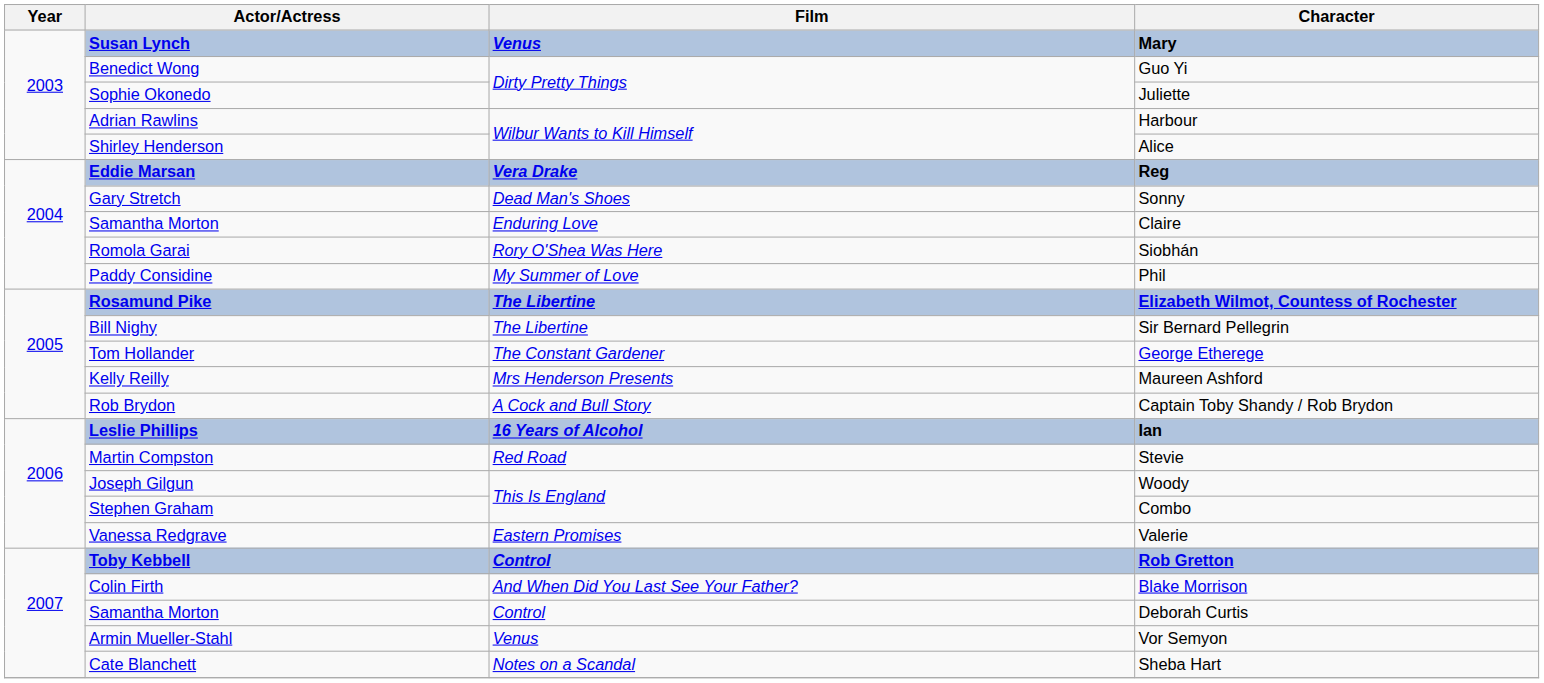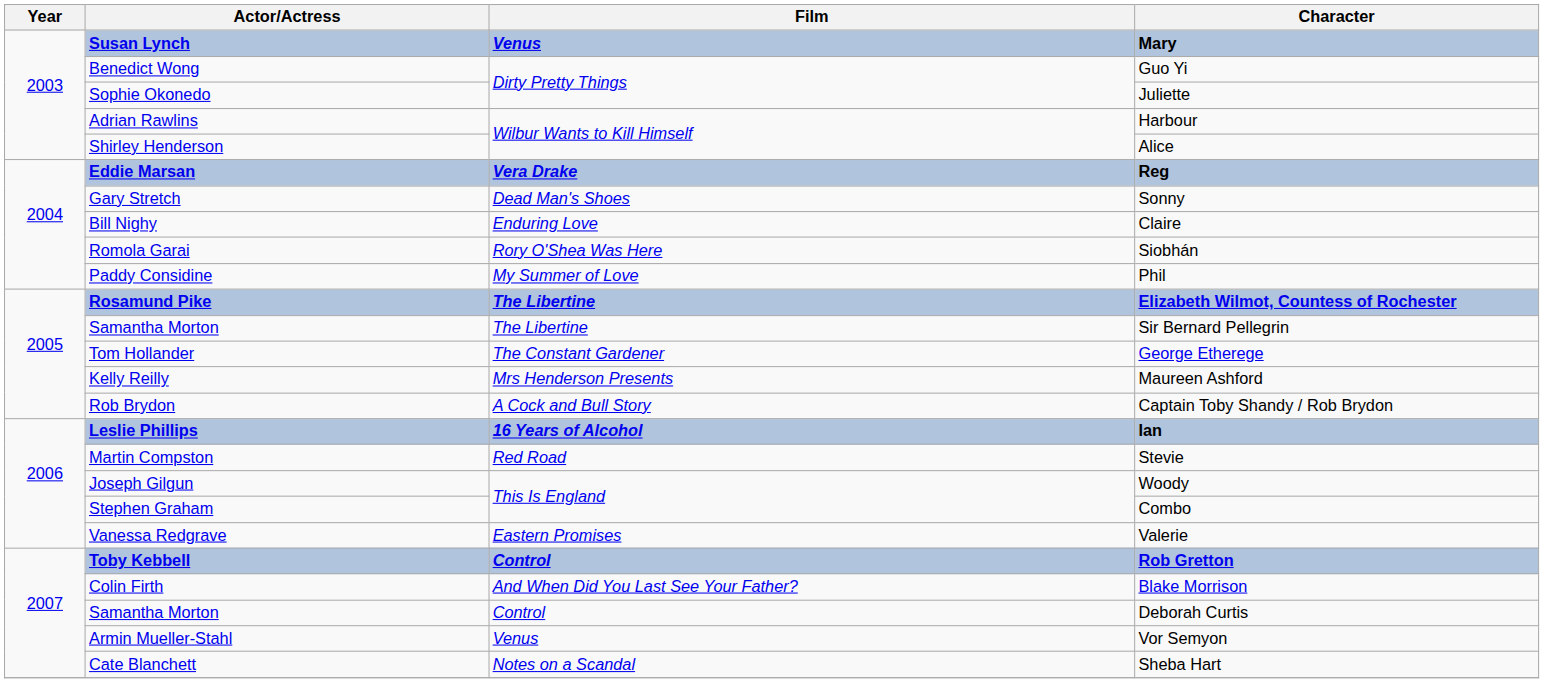 <table class="wikitable" width="95%" cellpadding="5">
 <tr>
 <th width="5%">Year</th>
 <th width="25%">Actor/Actress</th>
 <th width="40%">Film</th>
 <th width="25%">Character</th>
 </tr>
 <tr>
 <td rowspan="5" style="text-align:center;"><a href='#'>2003</a><br><br></td>
 <td style="background:#B0C4DE"><strong><a href='#'>Susan Lynch</a></strong></td>
 <td style="background:#B0C4DE"><strong><em><a href='#'>Venus</a></em></strong></td>
 <td style="background:#B0C4DE"><strong>Mary</strong></td>
 </tr>
 <tr>
 <td><a href='#'>Benedict Wong</a></td>
 <td rowspan="2"><em><a href='#'>Dirty Pretty Things</a></em></td>
 <td>Guo Yi</td>
 </tr>
 <tr>
 <td><a href='#'>Sophie Okonedo</a></td>
 <td>Juliette</td>
 </tr>
 <tr>
 <td><a href='#'>Adrian Rawlins</a></td>
 <td rowspan="2"><em><a href='#'>Wilbur Wants to Kill Himself</a></em></td>
 <td>Harbour</td>
 </tr>
 <tr>
 <td><a href='#'>Shirley Henderson</a></td>
 <td>Alice</td>
 </tr>
 <tr>
 <td rowspan="5" style="text-align:center;"><a href='#'>2004</a><br><br></td>
 <td style="background:#B0C4DE"><strong><a href='#'>Eddie Marsan</a></strong></td>
 <td style="background:#B0C4DE"><strong><em><a href='#'>Vera Drake</a></em></strong></td>
 <td style="background:#B0C4DE"><strong>Reg</strong></td>
 </tr>
 <tr>
 <td><a href='#'>Gary Stretch</a></td>
 <td><em><a href='#'>Dead Man's Shoes</a></em></td>
 <td>Sonny</td>
 </tr>
 <tr>
-<td><a href='#'>Samantha Morton</a></td>
+<td><a href='#'>Bill Nighy</a></td>
 <td><em><a href='#'>Enduring Love</a></em></td>
 <td>Claire</td>
 </tr>
 <tr>
 <td><a href='#'>Romola Garai</a></td>
 <td><em><a href='#'>Rory O'Shea Was Here</a></em></td>
 <td>Siobhán</td>
 </tr>
 <tr>
 <td><a href='#'>Paddy Considine</a></td>
 <td><em><a href='#'>My Summer of Love</a></em></td>
 <td>Phil</td>
 </tr>
 <tr>
 <td rowspan="5" style="text-align:center;"><a href='#'>2005</a><br><br></td>
 <td style="background:#B0C4DE"><strong><a href='#'>Rosamund Pike</a></strong></td>
 <td style="background:#B0C4DE"><strong><em><a href='#'>The Libertine</a></em></strong></td>
 <td style="background:#B0C4DE"><strong><a href='#'>Elizabeth Wilmot, Countess of Rochester</a></strong></td>
 </tr>
 <tr>
-<td><a href='#'>Bill Nighy</a></td>
+<td><a href='#'>Samantha Morton</a></td>
 <td><em><a href='#'>The Libertine</a></em></td>
 <td>Sir Bernard Pellegrin</td>
 </tr>
 <tr>
 <td><a href='#'>Tom Hollander</a></td>
 <td><em><a href='#'>The Constant Gardener</a></em></td>
 <td><a href='#'>George Etherege</a></td>
 </tr>
 <tr>
 <td><a href='#'>Kelly Reilly</a></td>
 <td><em><a href='#'>Mrs Henderson Presents</a></em></td>
 <td>Maureen Ashford</td>
 </tr>
 <tr>
 <td><a href='#'>Rob Brydon</a></td>
 <td><em><a href='#'>A Cock and Bull Story</a></em></td>
 <td>Captain Toby Shandy / Rob Brydon</td>
 </tr>
 <tr>
 <td rowspan="5" style="text-align:center;"><a href='#'>2006</a><br><br></td>
 <td style="background:#B0C4DE"><strong><a href='#'>Leslie Phillips</a></strong></td>
 <td style="background:#B0C4DE"><strong><em><a href='#'>16 Years of Alcohol</a></em></strong></td>
 <td style="background:#B0C4DE"><strong>Ian</strong></td>
 </tr>
 <tr>
 <td><a href='#'>Martin Compston</a></td>
 <td><em><a href='#'>Red Road</a></em></td>
 <td>Stevie</td>
 </tr>
 <tr>
 <td><a href='#'>Joseph Gilgun</a></td>
 <td rowspan="2"><em><a href='#'>This Is England</a></em></td>
 <td>Woody</td>
 </tr>
 <tr>
 <td><a href='#'>Stephen Graham</a></td>
 <td>Combo</td>
 </tr>
 <tr>
 <td><a href='#'>Vanessa Redgrave</a></td>
 <td><em><a href='#'>Eastern Promises</a></em></td>
 <td>Valerie</td>
 </tr>
 <tr>
 <td rowspan="5" style="text-align:center;"><a href='#'>2007</a><br><br></td>
 <td style="background:#B0C4DE"><strong><a href='#'>Toby Kebbell</a></strong></td>
 <td style="background:#B0C4DE"><strong><em><a href='#'>Control</a></em></strong></td>
 <td style="background:#B0C4DE"><strong><a href='#'>Rob Gretton</a></strong></td>
 </tr>
 <tr>
 <td><a href='#'>Colin Firth</a></td>
 <td><em><a href='#'>And When Did You Last See Your Father?</a></em></td>
 <td><a href='#'>Blake Morrison</a></td>
 </tr>
 <tr>
 <td><a href='#'>Samantha Morton</a></td>
 <td><em><a href='#'>Control</a></em></td>
 <td>Deborah Curtis</td>
 </tr>
 <tr>
 <td><a href='#'>Armin Mueller-Stahl</a></td>
 <td><em><a href='#'>Venus</a></em></td>
 <td>Vor Semyon</td>
 </tr>
 <tr>
 <td><a href='#'>Cate Blanchett</a></td>
 <td><em><a href='#'>Notes on a Scandal</a></em></td>
 <td>Sheba Hart</td>
 </tr>
 <tr>
 </tr>
 </table>
